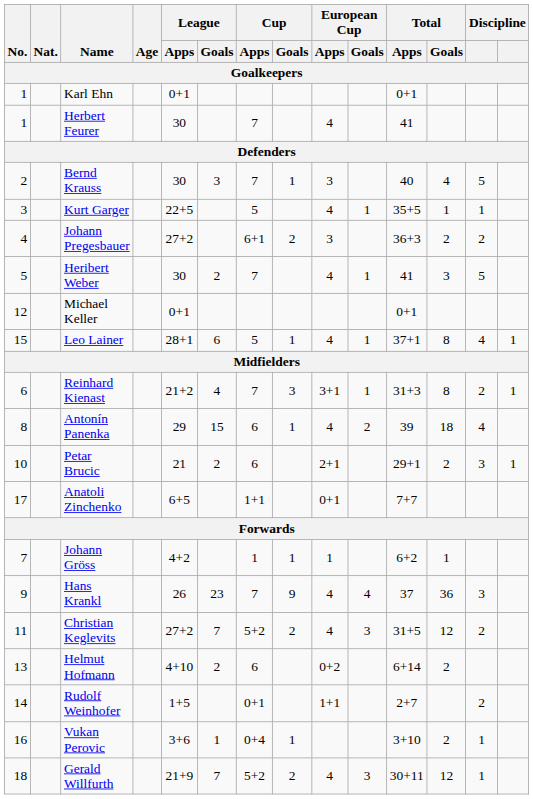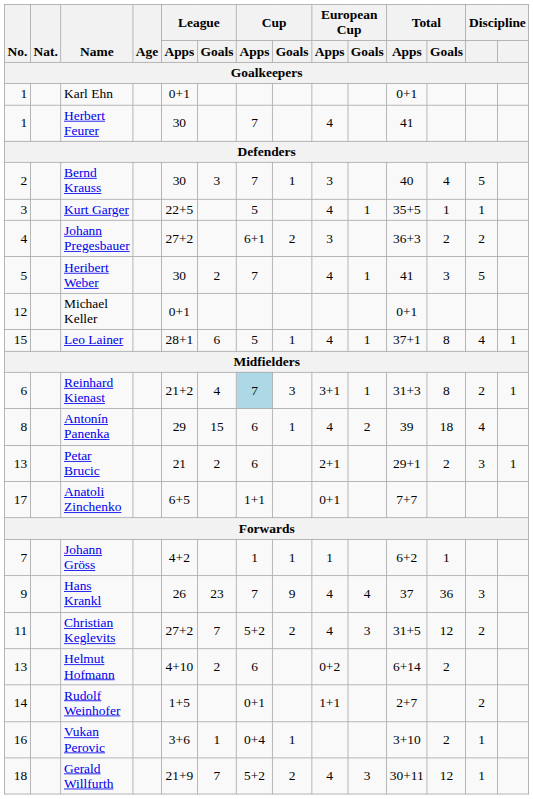 <table class="wikitable" style="text-align:center">
 <tr>
 <th rowspan="2" valign="bottom">No.</th>
 <th rowspan="2" valign="bottom">Nat.</th>
 <th rowspan="2" valign="bottom">Name</th>
 <th rowspan="2" valign="bottom">Age</th>
 <th colspan="2" width="85">League</th>
 <th colspan="2" width="85">Cup</th>
 <th colspan="2" width="85">European Cup</th>
 <th colspan="2" width="85">Total</th>
 <th colspan="2" width="85">Discipline</th>
 </tr>
 <tr>
 <th>Apps</th>
 <th>Goals</th>
 <th>Apps</th>
 <th>Goals</th>
 <th>Apps</th>
 <th>Goals</th>
 <th>Apps</th>
 <th>Goals</th>
 <th></th>
 <th></th>
 </tr>
 <tr>
 <th colspan=15>Goalkeepers</th>
 </tr>
 <tr>
 <td align="right">1</td>
 <td></td>
 <td align="left">Karl Ehn</td>
 <td></td>
 <td>0+1</td>
 <td></td>
 <td></td>
 <td></td>
 <td></td>
 <td></td>
 <td>0+1</td>
 <td></td>
 <td></td>
 <td></td>
 </tr>
 <tr>
 <td align="right">1</td>
 <td></td>
 <td align="left"><a href='#'>Herbert Feurer</a></td>
 <td></td>
 <td>30</td>
 <td></td>
 <td>7</td>
 <td></td>
 <td>4</td>
 <td></td>
 <td>41</td>
 <td></td>
 <td></td>
 <td></td>
 </tr>
 <tr>
 <th colspan=15>Defenders</th>
 </tr>
 <tr>
 <td align="right">2</td>
 <td></td>
 <td align="left"><a href='#'>Bernd Krauss</a></td>
 <td></td>
 <td>30</td>
 <td>3</td>
 <td>7</td>
 <td>1</td>
 <td>3</td>
 <td></td>
 <td>40</td>
 <td>4</td>
 <td>5</td>
 <td></td>
 </tr>
 <tr>
 <td align="right">3</td>
 <td></td>
 <td align="left"><a href='#'>Kurt Garger</a></td>
 <td></td>
 <td>22+5</td>
 <td></td>
 <td>5</td>
 <td></td>
 <td>4</td>
 <td>1</td>
 <td>35+5</td>
 <td>1</td>
 <td>1</td>
 <td></td>
 </tr>
 <tr>
 <td align="right">4</td>
 <td></td>
 <td align="left"><a href='#'>Johann Pregesbauer</a></td>
 <td></td>
 <td>27+2</td>
 <td></td>
 <td>6+1</td>
 <td>2</td>
 <td>3</td>
 <td></td>
 <td>36+3</td>
 <td>2</td>
 <td>2</td>
 <td></td>
 </tr>
 <tr>
 <td align="right">5</td>
 <td></td>
 <td align="left"><a href='#'>Heribert Weber</a></td>
 <td></td>
 <td>30</td>
 <td>2</td>
 <td>7</td>
 <td></td>
 <td>4</td>
 <td>1</td>
 <td>41</td>
 <td>3</td>
 <td>5</td>
 <td></td>
 </tr>
 <tr>
 <td align="right">12</td>
 <td></td>
 <td align="left">Michael Keller</td>
 <td></td>
 <td>0+1</td>
 <td></td>
 <td></td>
 <td></td>
 <td></td>
 <td></td>
 <td>0+1</td>
 <td></td>
 <td></td>
 <td></td>
 </tr>
 <tr>
 <td align="right">15</td>
 <td></td>
 <td align="left"><a href='#'>Leo Lainer</a></td>
 <td></td>
 <td>28+1</td>
 <td>6</td>
 <td>5</td>
 <td>1</td>
 <td>4</td>
 <td>1</td>
 <td>37+1</td>
 <td>8</td>
 <td>4</td>
 <td>1</td>
 </tr>
 <tr>
 <th colspan=15>Midfielders</th>
 </tr>
 <tr>
 <td align="right">6</td>
 <td></td>
 <td align="left"><a href='#'>Reinhard Kienast</a></td>
 <td></td>
 <td>21+2</td>
 <td>4</td>
-<td>7</td>
+<td style="background: lightblue;">7</td>
 <td>3</td>
 <td>3+1</td>
 <td>1</td>
 <td>31+3</td>
 <td>8</td>
 <td>2</td>
 <td>1</td>
 </tr>
 <tr>
 <td align="right">8</td>
 <td></td>
 <td align="left"><a href='#'>Antonín Panenka</a></td>
 <td></td>
 <td>29</td>
 <td>15</td>
 <td>6</td>
 <td>1</td>
 <td>4</td>
 <td>2</td>
 <td>39</td>
 <td>18</td>
 <td>4</td>
 <td></td>
 </tr>
 <tr>
-<td align="right">10</td>
+<td align="right">13</td>
 <td></td>
 <td align="left"><a href='#'>Petar Brucic</a></td>
 <td></td>
 <td>21</td>
 <td>2</td>
 <td>6</td>
 <td></td>
 <td>2+1</td>
 <td></td>
 <td>29+1</td>
 <td>2</td>
 <td>3</td>
 <td>1</td>
 </tr>
 <tr>
 <td align="right">17</td>
 <td></td>
 <td align="left"><a href='#'>Anatoli Zinchenko</a></td>
 <td></td>
 <td>6+5</td>
 <td></td>
 <td>1+1</td>
 <td></td>
 <td>0+1</td>
 <td></td>
 <td>7+7</td>
 <td></td>
 <td></td>
 <td></td>
 </tr>
 <tr>
 <th colspan=15>Forwards</th>
 </tr>
 <tr>
 <td align="right">7</td>
 <td></td>
 <td align="left"><a href='#'>Johann Gröss</a></td>
 <td></td>
 <td>4+2</td>
 <td></td>
 <td>1</td>
 <td>1</td>
 <td>1</td>
 <td></td>
 <td>6+2</td>
 <td>1</td>
 <td></td>
 <td></td>
 </tr>
 <tr>
 <td align="right">9</td>
 <td></td>
 <td align="left"><a href='#'>Hans Krankl</a></td>
 <td></td>
 <td>26</td>
 <td>23</td>
 <td>7</td>
 <td>9</td>
 <td>4</td>
 <td>4</td>
 <td>37</td>
 <td>36</td>
 <td>3</td>
 <td></td>
 </tr>
 <tr>
 <td align="right">11</td>
 <td></td>
 <td align="left"><a href='#'>Christian Keglevits</a></td>
 <td></td>
 <td>27+2</td>
 <td>7</td>
 <td>5+2</td>
 <td>2</td>
 <td>4</td>
 <td>3</td>
 <td>31+5</td>
 <td>12</td>
 <td>2</td>
 <td></td>
 </tr>
 <tr>
 <td align="right">13</td>
 <td></td>
 <td align="left"><a href='#'>Helmut Hofmann</a></td>
 <td></td>
 <td>4+10</td>
 <td>2</td>
 <td>6</td>
 <td></td>
 <td>0+2</td>
 <td></td>
 <td>6+14</td>
 <td>2</td>
 <td></td>
 <td></td>
 </tr>
 <tr>
 <td align="right">14</td>
 <td></td>
 <td align="left"><a href='#'>Rudolf Weinhofer</a></td>
 <td></td>
 <td>1+5</td>
 <td></td>
 <td>0+1</td>
 <td></td>
 <td>1+1</td>
 <td></td>
 <td>2+7</td>
 <td></td>
 <td>2</td>
 <td></td>
 </tr>
 <tr>
 <td align="right">16</td>
 <td></td>
 <td align="left"><a href='#'>Vukan Perovic</a></td>
 <td></td>
 <td>3+6</td>
 <td>1</td>
 <td>0+4</td>
 <td>1</td>
 <td></td>
 <td></td>
 <td>3+10</td>
 <td>2</td>
 <td>1</td>
 <td></td>
 </tr>
 <tr>
 <td align="right">18</td>
 <td></td>
 <td align="left"><a href='#'>Gerald Willfurth</a></td>
 <td></td>
 <td>21+9</td>
 <td>7</td>
 <td>5+2</td>
 <td>2</td>
 <td>4</td>
 <td>3</td>
 <td>30+11</td>
 <td>12</td>
 <td>1</td>
 <td></td>
 </tr>
 </table>
